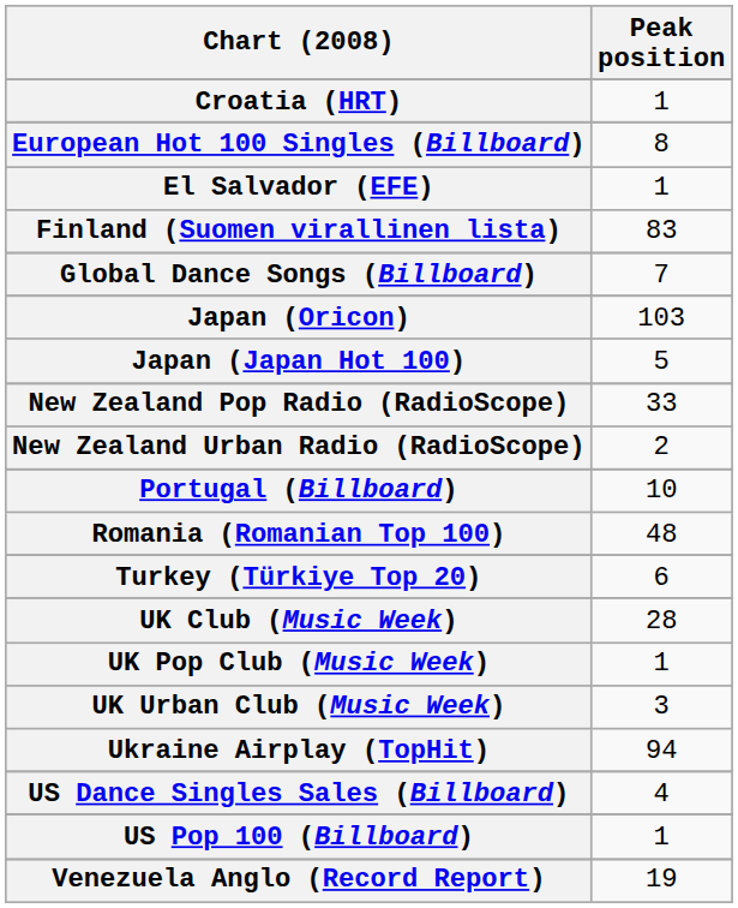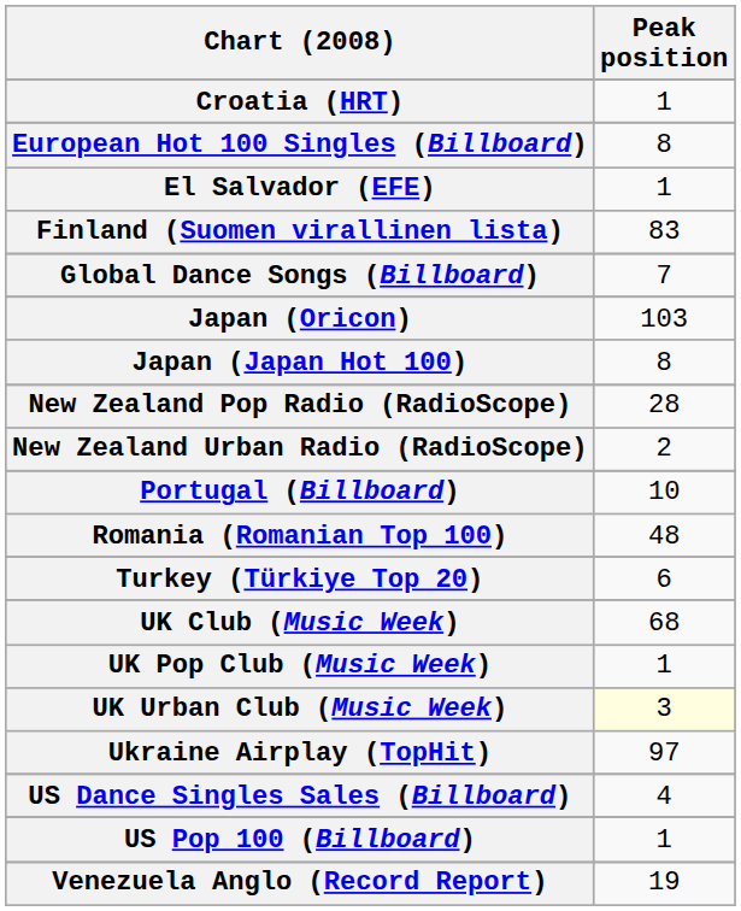 <table class="wikitable plainrowheaders sortable" style="text-align:center">
 <tr>
 <th scope="col">Chart (2008)</th>
 <th scope="col">Peak<br>position</th>
 </tr>
 <tr>
 </tr>
 <tr>
 </tr>
 <tr>
 </tr>
 <tr>
 </tr>
 <tr>
 </tr>
 <tr>
 </tr>
 <tr>
 </tr>
 <tr>
 </tr>
 <tr>
 </tr>
 <tr>
 </tr>
 <tr>
 <th scope="row">Croatia (<a href='#'>HRT</a>)</th>
 <td>1</td>
 </tr>
 <tr>
 </tr>
 <tr>
 </tr>
 <tr>
 <th scope="row"><a href='#'>European Hot 100 Singles</a> (<em><a href='#'>Billboard</a></em>)</th>
 <td>8</td>
 </tr>
 <tr>
 <th scope="row">El Salvador (<a href='#'>EFE</a>)</th>
 <td>1</td>
 </tr>
 <tr>
 <th scope="row">Finland (<a href='#'>Suomen virallinen lista</a>)</th>
 <td>83</td>
 </tr>
 <tr>
 </tr>
 <tr>
 </tr>
 <tr>
 <th scope="row">Global Dance Songs (<em><a href='#'>Billboard</a></em>)</th>
 <td>7</td>
 </tr>
 <tr>
 </tr>
 <tr>
 </tr>
 <tr>
 </tr>
 <tr>
 <th scope="row">Japan (<a href='#'>Oricon</a>)</th>
 <td>103</td>
 </tr>
 <tr>
 <th scope="row">Japan (<a href='#'>Japan Hot 100</a>)</th>
-<td>5</td>
+<td>8</td>
 </tr>
 <tr>
 </tr>
 <tr>
 </tr>
 <tr>
 </tr>
 <tr>
 <th scope="row">New Zealand Pop Radio (RadioScope)</th>
-<td>33</td>
+<td>28</td>
 </tr>
 <tr>
 <th scope="row">New Zealand Urban Radio (RadioScope)</th>
 <td>2</td>
 </tr>
 <tr>
 </tr>
 <tr>
 <th scope="row"><a href='#'>Portugal</a> (<a href='#'><em>Billboard</em></a>)</th>
 <td>10</td>
 </tr>
 <tr>
 <th scope="row">Romania (<a href='#'>Romanian Top 100</a>)</th>
 <td>48</td>
 </tr>
 <tr>
 </tr>
 <tr>
 </tr>
 <tr>
 </tr>
 <tr>
 </tr>
 <tr>
 <th scope="row">Turkey (<a href='#'>Türkiye Top 20</a>)</th>
 <td>6</td>
 </tr>
 <tr>
 </tr>
 <tr>
 </tr>
 <tr>
 <th scope="row">UK Club (<em><a href='#'>Music Week</a></em>)</th>
-<td>28</td>
+<td>68</td>
 </tr>
 <tr>
 <th scope="row">UK Pop Club (<em><a href='#'>Music Week</a></em>)</th>
 <td>1</td>
 </tr>
 <tr>
 <th scope="row">UK Urban Club (<em><a href='#'>Music Week</a></em>)</th>
-<td>3</td>
+<td style="background: lightyellow;">3</td>
 </tr>
 <tr>
 <th scope="row">Ukraine Airplay (<a href='#'>TopHit</a>)</th>
-<td>94</td>
+<td>97</td>
 </tr>
 <tr>
 </tr>
 <tr>
 </tr>
 <tr>
 </tr>
 <tr>
 </tr>
 <tr>
 <th scope="row">US <a href='#'>Dance Singles Sales</a> (<em><a href='#'>Billboard</a></em>)</th>
 <td>4</td>
 </tr>
 <tr>
 </tr>
 <tr>
 </tr>
 <tr>
 </tr>
 <tr>
 <th scope="row">US <a href='#'>Pop 100</a> (<em><a href='#'>Billboard</a></em>)</th>
 <td>1</td>
 </tr>
 <tr>
 </tr>
 <tr>
 <th scope="row">Venezuela Anglo (<a href='#'>Record Report</a>)</th>
 <td>19</td>
 </tr>
 </table>
